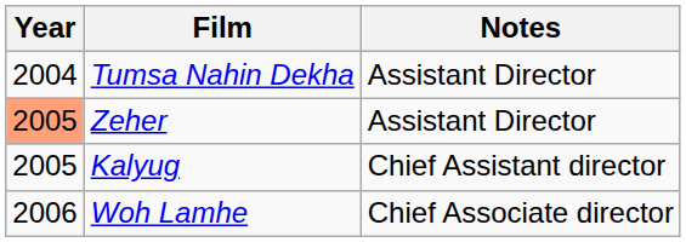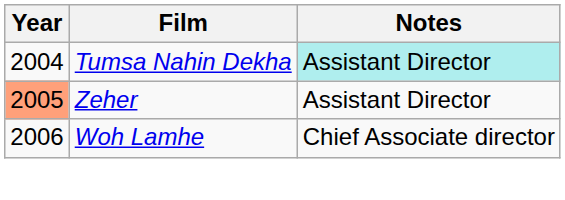 <table class="wikitable sortable">
 <tr>
 <th scope="col">Year</th>
 <th scope="col">Film</th>
 <th class="unsortable" scope="col">Notes</th>
 </tr>
 <tr>
 <td>2004</td>
 <td><em><a href='#'>Tumsa Nahin Dekha</a></em></td>
-<td>Assistant Director</td>
+<td style="background: paleturquoise;">Assistant Director</td>
 </tr>
 <tr>
 <td style="background: lightsalmon;">2005</td>
 <td><em><a href='#'>Zeher</a></em></td>
 <td>Assistant Director</td>
 </tr>
 <tr>
-<td>2005</td>
-<td><em><a href='#'>Kalyug</a></em></td>
-<td>Chief Assistant director</td>
-</tr>
-<tr>
 <td>2006</td>
 <td><em><a href='#'>Woh Lamhe</a></em></td>
 <td>Chief Associate director</td>
 </tr>
 </table>
